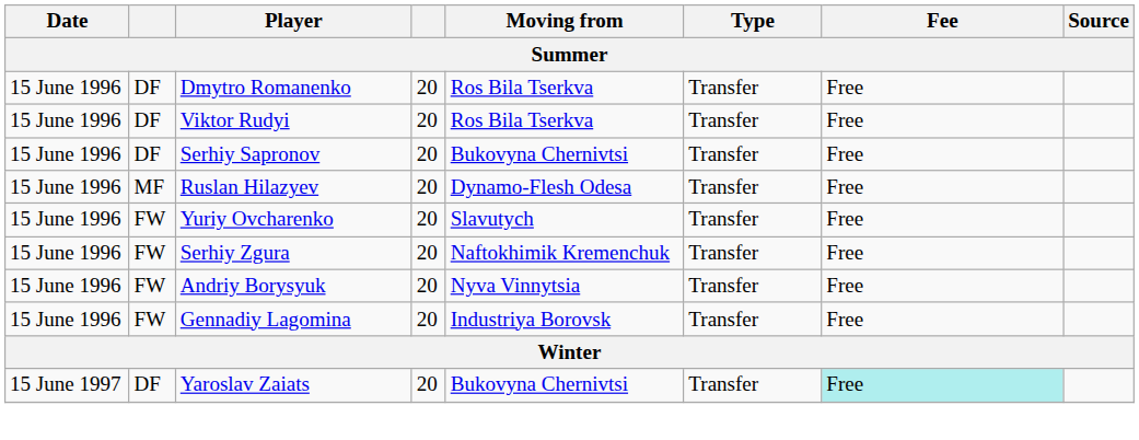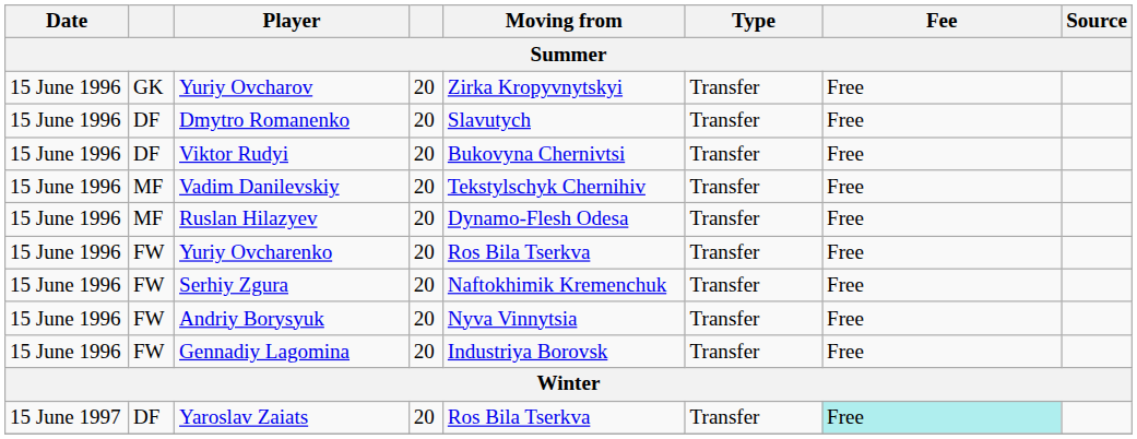 <table class="wikitable sortable">
 <tr>
 <th style="width:115px;">Date</th>
 <th style="width:30px;"></th>
 <th style="width:220px;">Player</th>
 <th style="width:20px;"></th>
 <th style="width:220px;">Moving from</th>
 <th style="width:120px;" class="unsortable">Type</th>
 <th style="width:250px;" class="unsortable">Fee</th>
 <th style="width:20px;">Source</th>
 </tr>
 <tr>
 <th colspan=8>Summer</th>
 </tr>
 <tr>
 <td>15 June 1996</td>
+<td>GK</td>
+<td> <a href='#'>Yuriy Ovcharov</a></td>
+<td>20</td>
+<td> <a href='#'>Zirka Kropyvnytskyi</a></td>
+<td>Transfer</td>
+<td>Free</td>
+<td></td>
+</tr>
+<tr>
+<td>15 June 1996</td>
 <td>DF</td>
 <td> <a href='#'>Dmytro Romanenko</a></td>
 <td>20</td>
-<td> <a href='#'>Ros Bila Tserkva</a></td>
+<td> <a href='#'>Slavutych</a></td>
 <td>Transfer</td>
 <td>Free</td>
 <td></td>
 </tr>
 <tr>
 <td>15 June 1996</td>
 <td>DF</td>
 <td> <a href='#'>Viktor Rudyi</a></td>
 <td>20</td>
-<td> <a href='#'>Ros Bila Tserkva</a></td>
+<td> <a href='#'>Bukovyna Chernivtsi</a></td>
 <td>Transfer</td>
 <td>Free</td>
 <td></td>
 </tr>
 <tr>
 <td>15 June 1996</td>
-<td>DF</td>
-<td> <a href='#'>Serhiy Sapronov</a></td>
+<td>MF</td>
+<td> <a href='#'>Vadim Danilevskiy</a></td>
 <td>20</td>
-<td> <a href='#'>Bukovyna Chernivtsi</a></td>
+<td> <a href='#'>Tekstylschyk Chernihiv</a></td>
 <td>Transfer</td>
 <td>Free</td>
 <td></td>
 </tr>
 <tr>
 <td>15 June 1996</td>
 <td>MF</td>
 <td> <a href='#'>Ruslan Hilazyev</a></td>
 <td>20</td>
 <td> <a href='#'>Dynamo-Flesh Odesa</a></td>
 <td>Transfer</td>
 <td>Free</td>
 <td></td>
 </tr>
 <tr>
 <td>15 June 1996</td>
 <td>FW</td>
 <td> <a href='#'>Yuriy Ovcharenko</a></td>
 <td>20</td>
-<td> <a href='#'>Slavutych</a></td>
+<td> <a href='#'>Ros Bila Tserkva</a></td>
 <td>Transfer</td>
 <td>Free</td>
 <td></td>
 </tr>
 <tr>
 <td>15 June 1996</td>
 <td>FW</td>
 <td> <a href='#'>Serhiy Zgura</a></td>
 <td>20</td>
 <td> <a href='#'>Naftokhimik Kremenchuk</a></td>
 <td>Transfer</td>
 <td>Free</td>
 <td></td>
 </tr>
 <tr>
 <td>15 June 1996</td>
 <td>FW</td>
 <td> <a href='#'>Andriy Borysyuk</a></td>
 <td>20</td>
 <td> <a href='#'>Nyva Vinnytsia</a></td>
 <td>Transfer</td>
 <td>Free</td>
 <td></td>
 </tr>
 <tr>
 <td>15 June 1996</td>
 <td>FW</td>
 <td> <a href='#'>Gennadiy Lagomina</a></td>
 <td>20</td>
 <td> <a href='#'>Industriya Borovsk</a></td>
 <td>Transfer</td>
 <td>Free</td>
 <td></td>
 </tr>
 <tr>
 <th colspan=8>Winter</th>
 </tr>
 <tr>
 <td>15 June 1997</td>
 <td>DF</td>
 <td> <a href='#'>Yaroslav Zaiats</a></td>
 <td>20</td>
-<td> <a href='#'>Bukovyna Chernivtsi</a></td>
+<td> <a href='#'>Ros Bila Tserkva</a></td>
 <td>Transfer</td>
 <td style="background: paleturquoise;">Free</td>
 <td></td>
 </tr>
 <tr>
 </tr>
 </table>
